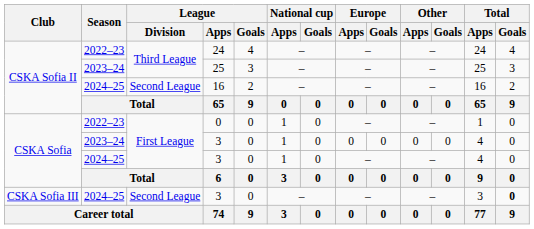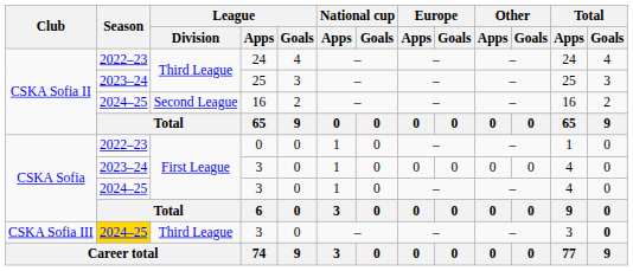 <table class="wikitable" style="text-align:center">
 <tr>
 <th rowspan="2">Club</th>
 <th rowspan="2">Season</th>
 <th colspan="3">League</th>
 <th colspan="2">National cup</th>
 <th colspan="2">Europe</th>
 <th colspan="2">Other</th>
 <th colspan="2">Total</th>
 </tr>
 <tr>
 <th>Division</th>
 <th>Apps</th>
 <th>Goals</th>
 <th>Apps</th>
 <th>Goals</th>
 <th>Apps</th>
 <th>Goals</th>
 <th>Apps</th>
 <th>Goals</th>
 <th>Apps</th>
 <th>Goals</th>
 </tr>
 <tr>
 <td align=center valign=center rowspan=4><a href='#'>CSKA Sofia II</a></td>
 <td><a href='#'>2022–23</a></td>
 <td rowspan=2><a href='#'>Third League</a></td>
 <td>24</td>
 <td>4</td>
 <td colspan="2">–</td>
 <td colspan="2">–</td>
 <td colspan="2">–</td>
 <td>24</td>
 <td>4</td>
 </tr>
 <tr>
 <td><a href='#'>2023–24</a></td>
 <td>25</td>
 <td>3</td>
 <td colspan="2">–</td>
 <td colspan="2">–</td>
 <td colspan="2">–</td>
 <td>25</td>
 <td>3</td>
 </tr>
 <tr>
 <td><a href='#'>2024–25</a></td>
 <td><a href='#'>Second League</a></td>
 <td>16</td>
 <td>2</td>
 <td colspan="2">–</td>
 <td colspan="2">–</td>
 <td colspan="2">–</td>
 <td>16</td>
 <td>2</td>
 </tr>
 <tr>
 <th colspan=2>Total</th>
 <th>65</th>
 <th>9</th>
 <th>0</th>
 <th>0</th>
 <th>0</th>
 <th>0</th>
 <th>0</th>
 <th>0</th>
 <th>65</th>
 <th>9</th>
 </tr>
 <tr>
 <td rowspan=4 align=center valign=center><a href='#'>CSKA Sofia</a></td>
 <td><a href='#'>2022–23</a></td>
 <td rowspan=3><a href='#'>First League</a></td>
 <td>0</td>
 <td>0</td>
 <td>1</td>
 <td>0</td>
 <td colspan="2">–</td>
 <td colspan="2">–</td>
 <td>1</td>
 <td>0</td>
 </tr>
 <tr>
 <td><a href='#'>2023–24</a></td>
 <td>3</td>
 <td>0</td>
 <td>1</td>
 <td>0</td>
 <td>0</td>
 <td>0</td>
 <td>0</td>
 <td>0</td>
 <td>4</td>
 <td>0</td>
 </tr>
 <tr>
 <td><a href='#'>2024–25</a></td>
 <td>3</td>
 <td>0</td>
 <td>1</td>
 <td>0</td>
 <td colspan="2">–</td>
 <td colspan="2">–</td>
 <td>4</td>
 <td>0</td>
 </tr>
 <tr>
 <th colspan=2>Total</th>
 <th>6</th>
 <th>0</th>
 <th>3</th>
 <th>0</th>
 <th>0</th>
 <th>0</th>
 <th>0</th>
 <th>0</th>
 <th>9</th>
 <th>0</th>
 </tr>
 <tr>
 <td align=center valign=center><a href='#'>CSKA Sofia III</a></td>
-<td><a href='#'>2024–25</a></td>
-<td><a href='#'>Second League</a></td>
+<td style="background: gold;"><a href='#'>2024–25</a></td>
+<td><a href='#'>Third League</a></td>
 <td>3</td>
 <td>0</td>
 <td colspan="2">–</td>
 <td colspan="2">–</td>
 <td colspan="2">–</td>
 <td>3</td>
 <td><strong>0</strong></td>
 </tr>
 <tr>
 <th colspan=3>Career total</th>
 <th>74</th>
 <th>9</th>
 <th>3</th>
 <th>0</th>
 <th>0</th>
 <th>0</th>
 <th>0</th>
 <th>0</th>
 <th>77</th>
 <th>9</th>
 </tr>
 </table>
